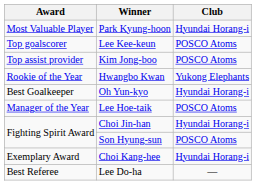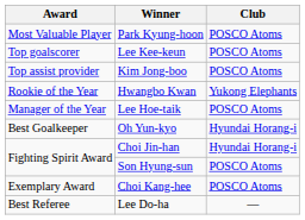 <table class="wikitable">
 <tr>
 <th>Award</th>
 <th>Winner</th>
 <th>Club</th>
 </tr>
 <tr>
 <td><a href='#'>Most Valuable Player</a></td>
 <td> <a href='#'>Park Kyung-hoon</a></td>
-<td><a href='#'>Hyundai Horang-i</a></td>
+<td><a href='#'>POSCO Atoms</a></td>
 </tr>
 <tr>
 <td><a href='#'>Top goalscorer</a></td>
 <td> <a href='#'>Lee Kee-keun</a></td>
 <td><a href='#'>POSCO Atoms</a></td>
 </tr>
 <tr>
 <td><a href='#'>Top assist provider</a></td>
 <td> <a href='#'>Kim Jong-boo</a></td>
 <td><a href='#'>POSCO Atoms</a></td>
 </tr>
 <tr>
 <td><a href='#'>Rookie of the Year</a></td>
 <td> <a href='#'>Hwangbo Kwan</a></td>
 <td><a href='#'>Yukong Elephants</a></td>
 </tr>
 <tr>
+<td><a href='#'>Manager of the Year</a></td>
+<td> <a href='#'>Lee Hoe-taik</a></td>
+<td><a href='#'>POSCO Atoms</a></td>
+</tr>
+<tr>
 <td>Best Goalkeeper</td>
 <td> <a href='#'>Oh Yun-kyo</a></td>
 <td><a href='#'>Hyundai Horang-i</a></td>
-</tr>
-<tr>
-<td><a href='#'>Manager of the Year</a></td>
-<td> <a href='#'>Lee Hoe-taik</a></td>
-<td><a href='#'>POSCO Atoms</a></td>
 </tr>
 <tr>
 <td rowspan="2">Fighting Spirit Award</td>
 <td> <a href='#'>Choi Jin-han</a></td>
 <td><a href='#'>Hyundai Horang-i</a></td>
 </tr>
 <tr>
 <td> <a href='#'>Son Hyung-sun</a></td>
 <td><a href='#'>POSCO Atoms</a></td>
 </tr>
 <tr>
 <td>Exemplary Award</td>
 <td> <a href='#'>Choi Kang-hee</a></td>
-<td><a href='#'>Hyundai Horang-i</a></td>
+<td><a href='#'>POSCO Atoms</a></td>
 </tr>
 <tr>
 <td>Best Referee</td>
 <td> Lee Do-ha</td>
 <td align="center">—</td>
 </tr>
 </table>
